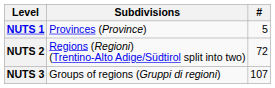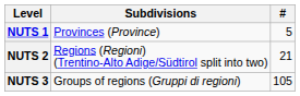 <table class="wikitable">
 <tr>
 <th>Level</th>
 <th>Subdivisions</th>
 <th>#</th>
 </tr>
 <tr>
 <th><a href='#'>NUTS 1</a></th>
 <td><a href='#'>Provinces</a> (<em>Province</em>)</td>
 <td align="right">5</td>
 </tr>
 <tr>
 <th>NUTS 2</th>
 <td><a href='#'>Regions</a> (<em>Regioni</em>)<br> (<a href='#'>Trentino-Alto Adige/Südtirol</a> split into two)</td>
-<td align="right">72</td>
+<td align="right">21</td>
 </tr>
 <tr>
 <th>NUTS 3</th>
 <td>Groups of regions (<em>Gruppi di regioni</em>)</td>
-<td align="right">107</td>
+<td align="right">105</td>
 </tr>
 </table>
